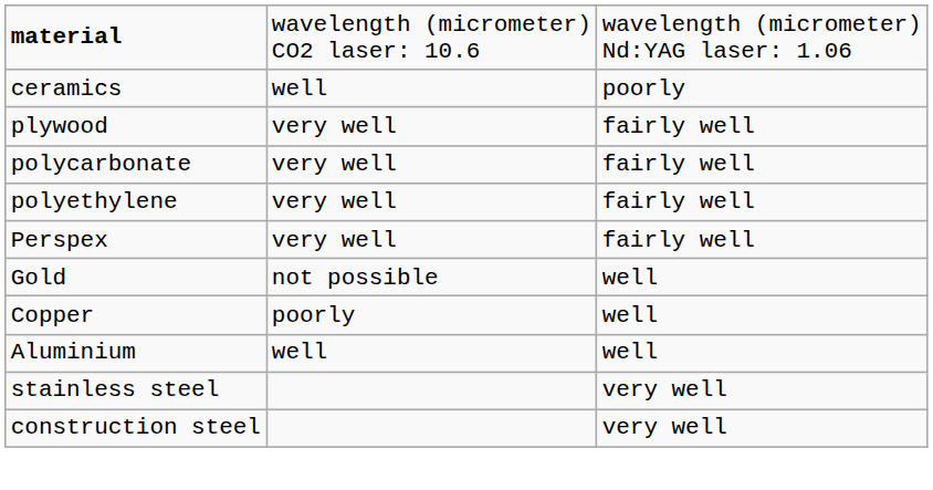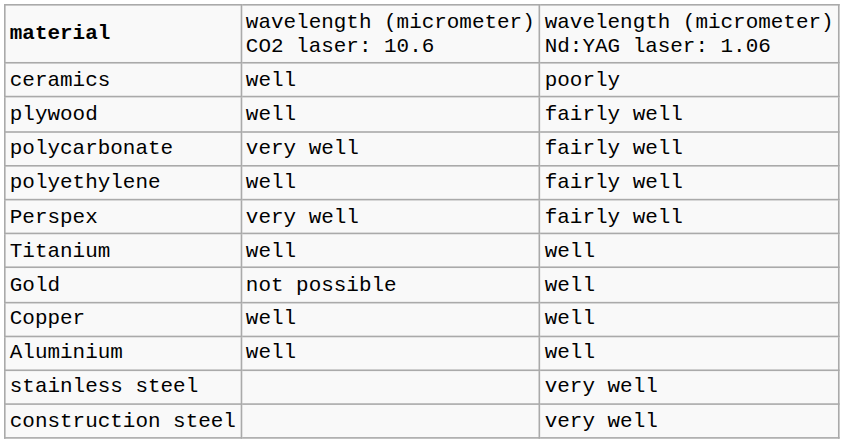 <table class="wikitable">
 <tr>
 <td><strong>material</strong></td>
 <td>wavelength (micrometer)<br>CO2 laser: 10.6</td>
 <td>wavelength  (micrometer)<br>Nd:YAG  laser: 1.06</td>
 </tr>
 <tr>
 <td>ceramics</td>
 <td>well</td>
 <td>poorly</td>
 </tr>
 <tr>
 <td>plywood</td>
-<td>very well</td>
+<td>well</td>
 <td>fairly well</td>
 </tr>
 <tr>
 <td>polycarbonate</td>
 <td>very well</td>
 <td>fairly well</td>
 </tr>
 <tr>
 <td>polyethylene</td>
-<td>very well</td>
+<td>well</td>
 <td>fairly well</td>
 </tr>
 <tr>
 <td>Perspex</td>
 <td>very well</td>
 <td>fairly well</td>
 </tr>
 <tr>
+<td>Titanium</td>
+<td>well</td>
+<td>well</td>
+</tr>
+<tr>
 <td>Gold</td>
 <td>not possible</td>
 <td>well</td>
 </tr>
 <tr>
 <td>Copper</td>
-<td>poorly</td>
+<td>well</td>
 <td>well</td>
 </tr>
 <tr>
 <td>Aluminium</td>
 <td>well</td>
 <td>well</td>
 </tr>
 <tr>
 <td>stainless  steel</td>
 <td></td>
 <td>very well</td>
 </tr>
 <tr>
 <td>construction  steel</td>
 <td></td>
 <td>very well</td>
 </tr>
 </table>
